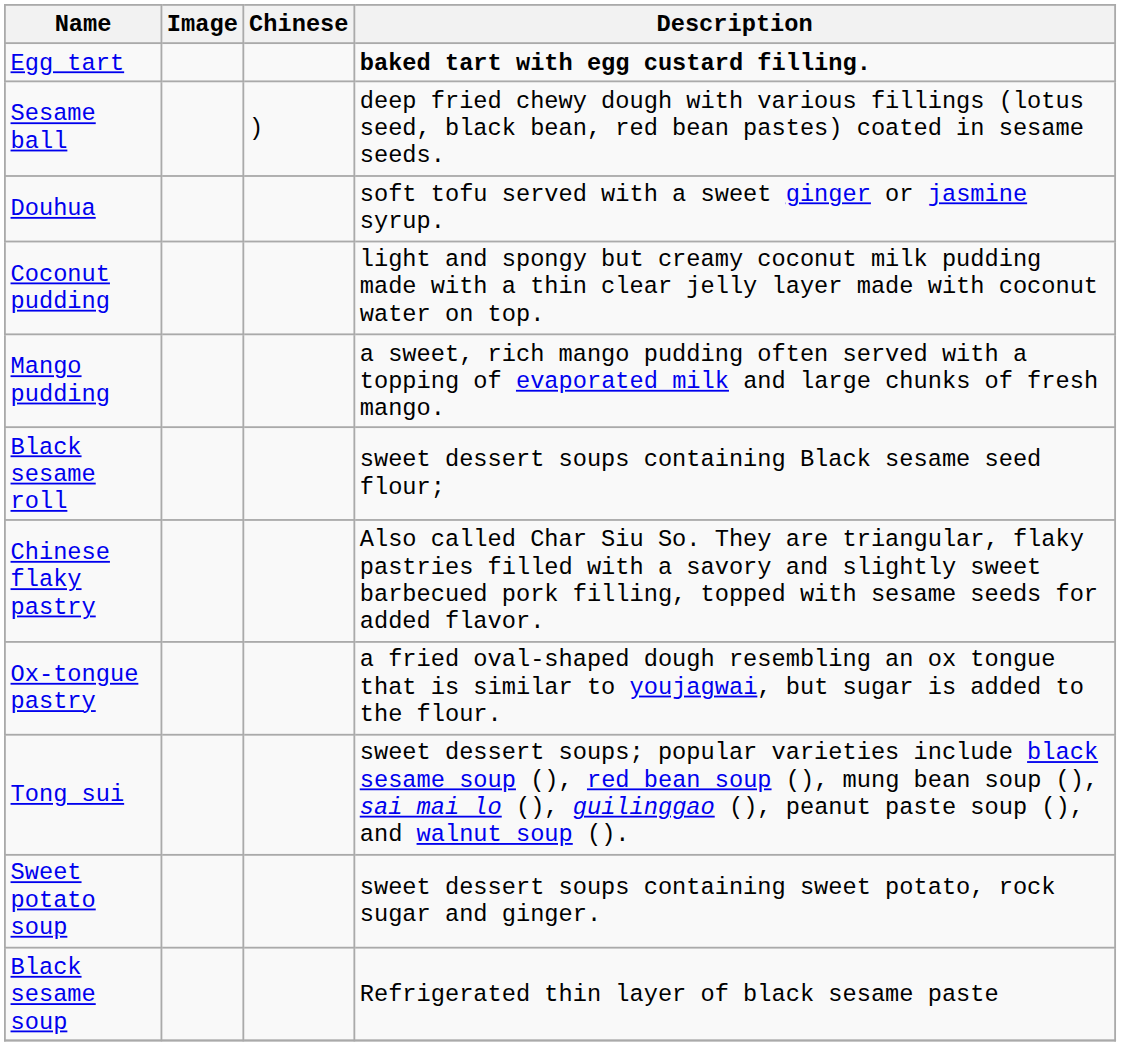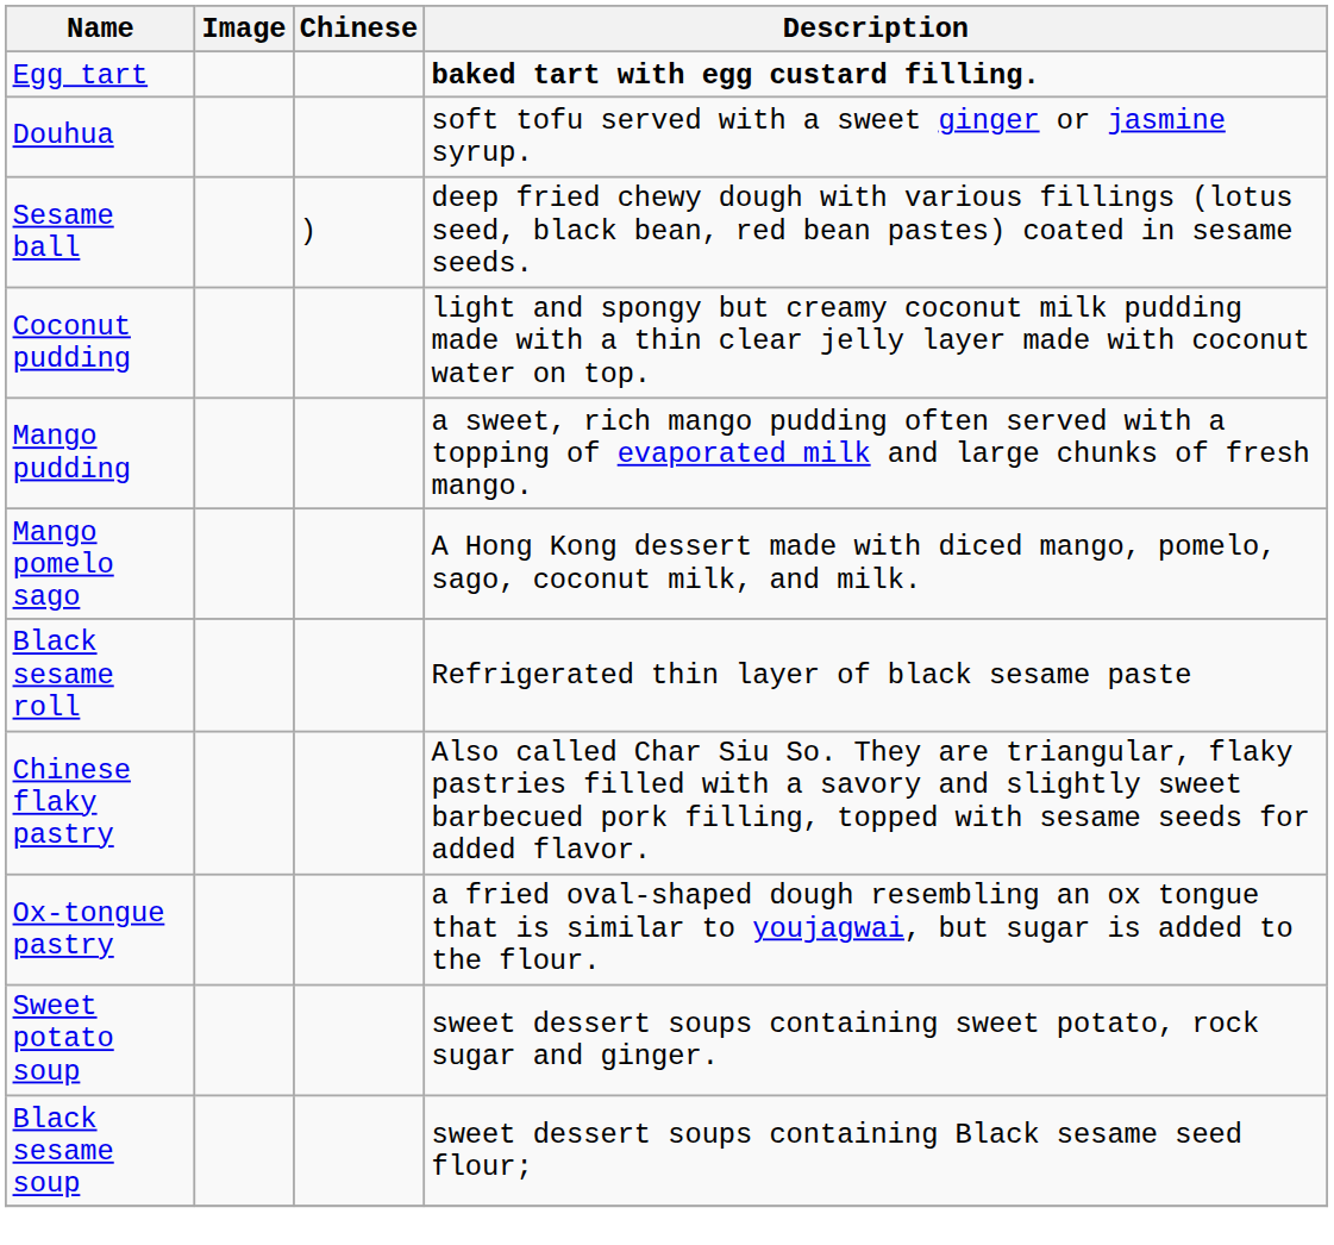 <table class="wikitable collapsible">
 <tr>
 <th>Name</th>
 <th>Image</th>
 <th>Chinese</th>
 <th>Description</th>
 </tr>
 <tr>
 <td><a href='#'>Egg tart</a></td>
 <td></td>
 <td></td>
 <td><strong>baked tart with egg custard filling.</strong></td>
 </tr>
 <tr>
+<td><a href='#'>Douhua</a></td>
+<td></td>
+<td></td>
+<td>soft tofu served with a sweet <a href='#'>ginger</a> or <a href='#'>jasmine</a> syrup.</td>
+</tr>
+<tr>
 <td><a href='#'>Sesame ball</a></td>
 <td></td>
 <td>)</td>
 <td>deep fried chewy dough with various fillings (lotus seed, black bean, red bean pastes) coated in sesame seeds.</td>
-</tr>
-<tr>
-<td><a href='#'>Douhua</a></td>
-<td></td>
-<td></td>
-<td>soft tofu served with a sweet <a href='#'>ginger</a> or <a href='#'>jasmine</a> syrup.</td>
 </tr>
 <tr>
 <td><a href='#'>Coconut pudding</a></td>
 <td></td>
 <td></td>
 <td>light and spongy but creamy coconut milk pudding made with a thin clear jelly layer made with coconut water on top.</td>
 </tr>
 <tr>
 <td><a href='#'>Mango pudding</a></td>
 <td></td>
 <td></td>
 <td>a sweet, rich mango pudding often served with a topping of <a href='#'>evaporated milk</a> and large chunks of fresh mango.</td>
 </tr>
 <tr>
+<td><a href='#'>Mango pomelo sago</a></td>
+<td></td>
+<td></td>
+<td>A Hong Kong dessert made with diced mango, pomelo, sago, coconut milk, and milk.</td>
+</tr>
+<tr>
 <td><a href='#'>Black sesame roll</a></td>
 <td></td>
 <td></td>
-<td>sweet dessert soups containing Black sesame seed flour;</td>
+<td>Refrigerated thin layer of black sesame paste</td>
 </tr>
 <tr>
 <td><a href='#'>Chinese flaky pastry</a></td>
 <td></td>
 <td></td>
 <td>Also called Char Siu So. They are triangular, flaky pastries filled with a savory and slightly sweet barbecued pork filling, topped with sesame seeds for added flavor.</td>
 </tr>
 <tr>
 <td><a href='#'>Ox-tongue pastry</a></td>
 <td></td>
 <td></td>
 <td>a fried oval-shaped dough resembling an ox tongue that is similar to <a href='#'>youjagwai</a>, but sugar is added to the flour.</td>
 </tr>
 <tr>
-<td><a href='#'>Tong sui</a></td>
-<td></td>
-<td></td>
-<td>sweet dessert soups; popular varieties include <a href='#'>black sesame soup</a> (), <a href='#'>red bean soup</a> (), mung bean soup (), <em><a href='#'>sai mai lo</a></em> (), <em><a href='#'>guilinggao</a></em> (), peanut paste soup (), and <a href='#'>walnut soup</a> ().</td>
-</tr>
-<tr>
 <td><a href='#'>Sweet potato soup</a></td>
 <td></td>
 <td></td>
 <td>sweet dessert soups containing sweet potato, rock sugar and ginger.</td>
 </tr>
 <tr>
 <td><a href='#'>Black sesame soup</a></td>
 <td></td>
 <td></td>
-<td>Refrigerated thin layer of black sesame paste</td>
+<td>sweet dessert soups containing Black sesame seed flour;</td>
 </tr>
 <tr>
 </tr>
 </table>
